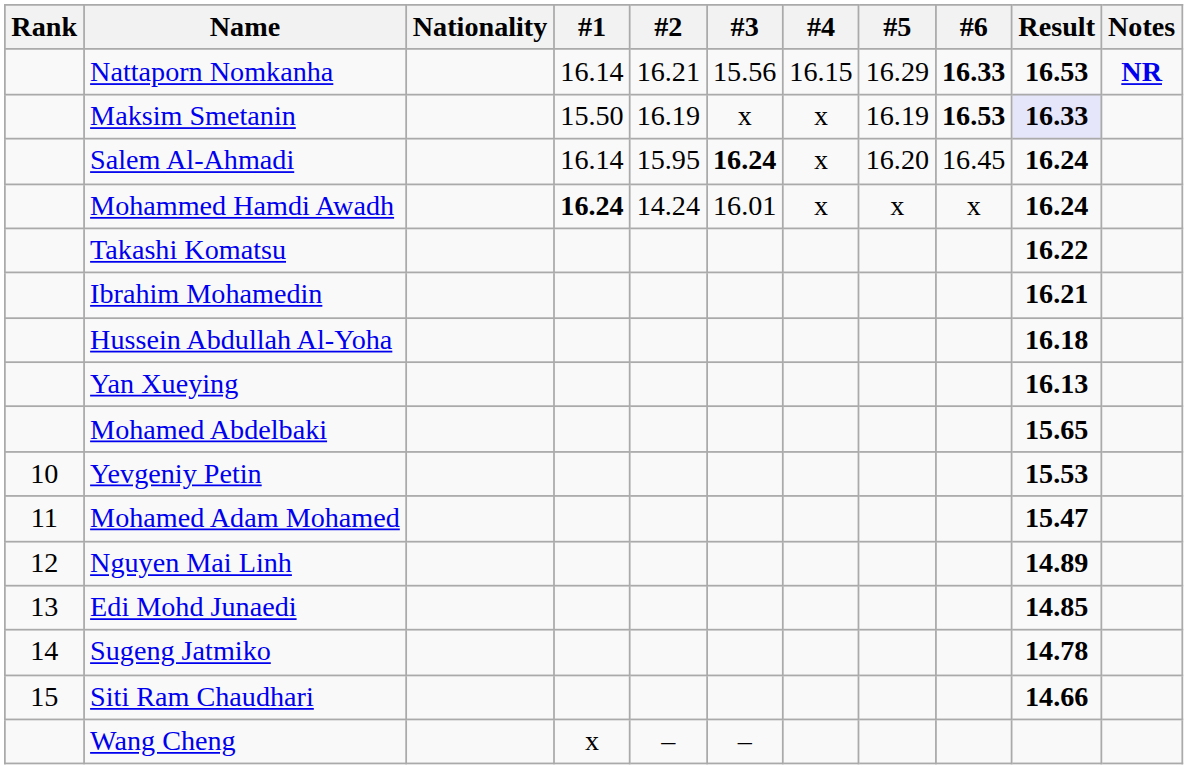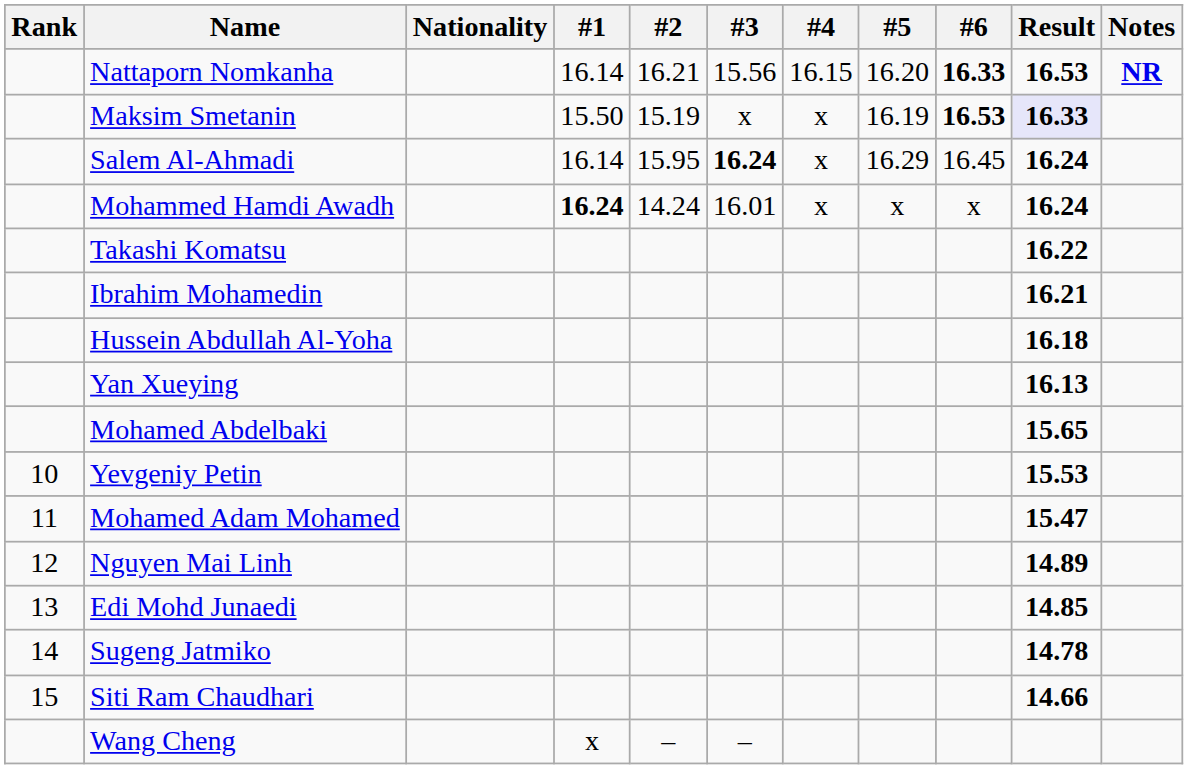 <table class="wikitable sortable" style="text-align:center">
 <tr>
 <th>Rank</th>
 <th>Name</th>
 <th>Nationality</th>
 <th>#1</th>
 <th>#2</th>
 <th>#3</th>
 <th>#4</th>
 <th>#5</th>
 <th>#6</th>
 <th>Result</th>
 <th>Notes</th>
 </tr>
 <tr>
 <td></td>
 <td align=left><a href='#'>Nattaporn Nomkanha</a></td>
 <td align=left></td>
 <td>16.14</td>
 <td>16.21</td>
 <td>15.56</td>
 <td>16.15</td>
-<td>16.29</td>
+<td>16.20</td>
 <td><strong>16.33</strong></td>
 <td><strong>16.53</strong></td>
 <td><strong><a href='#'>NR</a></strong></td>
 </tr>
 <tr>
 <td></td>
 <td align=left><a href='#'>Maksim Smetanin</a></td>
 <td align=left></td>
 <td>15.50</td>
-<td>16.19</td>
+<td>15.19</td>
 <td>x</td>
 <td>x</td>
 <td>16.19</td>
 <td><strong>16.53</strong></td>
 <td style="background: lavender;"><strong>16.33</strong></td>
 <td></td>
 </tr>
 <tr>
 <td></td>
 <td align=left><a href='#'>Salem Al-Ahmadi</a></td>
 <td align=left></td>
 <td>16.14</td>
 <td>15.95</td>
 <td><strong>16.24</strong></td>
 <td>x</td>
-<td>16.20</td>
+<td>16.29</td>
 <td>16.45</td>
 <td><strong>16.24</strong></td>
 <td></td>
 </tr>
 <tr>
 <td></td>
 <td align=left><a href='#'>Mohammed Hamdi Awadh</a></td>
 <td align=left></td>
 <td><strong>16.24</strong></td>
 <td>14.24</td>
 <td>16.01</td>
 <td>x</td>
 <td>x</td>
 <td>x</td>
 <td><strong>16.24</strong></td>
 <td></td>
 </tr>
 <tr>
 <td></td>
 <td align=left><a href='#'>Takashi Komatsu</a></td>
 <td align=left></td>
 <td></td>
 <td></td>
 <td></td>
 <td></td>
 <td></td>
 <td></td>
 <td><strong>16.22</strong></td>
 <td></td>
 </tr>
 <tr>
 <td></td>
 <td align=left><a href='#'>Ibrahim Mohamedin</a></td>
 <td align=left></td>
 <td></td>
 <td></td>
 <td></td>
 <td></td>
 <td></td>
 <td></td>
 <td><strong>16.21</strong></td>
 <td></td>
 </tr>
 <tr>
 <td></td>
 <td align=left><a href='#'>Hussein Abdullah Al-Yoha</a></td>
 <td align=left></td>
 <td></td>
 <td></td>
 <td></td>
 <td></td>
 <td></td>
 <td></td>
 <td><strong>16.18</strong></td>
 <td></td>
 </tr>
 <tr>
 <td></td>
 <td align=left><a href='#'>Yan Xueying</a></td>
 <td align=left></td>
 <td></td>
 <td></td>
 <td></td>
 <td></td>
 <td></td>
 <td></td>
 <td><strong>16.13</strong></td>
 <td></td>
 </tr>
 <tr>
 <td></td>
 <td align=left><a href='#'>Mohamed Abdelbaki</a></td>
 <td align=left></td>
 <td></td>
 <td></td>
 <td></td>
 <td></td>
 <td></td>
 <td></td>
 <td><strong>15.65</strong></td>
 <td></td>
 </tr>
 <tr>
 <td>10</td>
 <td align=left><a href='#'>Yevgeniy Petin</a></td>
 <td align=left></td>
 <td></td>
 <td></td>
 <td></td>
 <td></td>
 <td></td>
 <td></td>
 <td><strong>15.53</strong></td>
 <td></td>
 </tr>
 <tr>
 <td>11</td>
 <td align=left><a href='#'>Mohamed Adam Mohamed</a></td>
 <td align=left></td>
 <td></td>
 <td></td>
 <td></td>
 <td></td>
 <td></td>
 <td></td>
 <td><strong>15.47</strong></td>
 <td></td>
 </tr>
 <tr>
 <td>12</td>
 <td align=left><a href='#'>Nguyen Mai Linh</a></td>
 <td align=left></td>
 <td></td>
 <td></td>
 <td></td>
 <td></td>
 <td></td>
 <td></td>
 <td><strong>14.89</strong></td>
 <td></td>
 </tr>
 <tr>
 <td>13</td>
 <td align=left><a href='#'>Edi Mohd Junaedi</a></td>
 <td align=left></td>
 <td></td>
 <td></td>
 <td></td>
 <td></td>
 <td></td>
 <td></td>
 <td><strong>14.85</strong></td>
 <td></td>
 </tr>
 <tr>
 <td>14</td>
 <td align=left><a href='#'>Sugeng Jatmiko</a></td>
 <td align=left></td>
 <td></td>
 <td></td>
 <td></td>
 <td></td>
 <td></td>
 <td></td>
 <td><strong>14.78</strong></td>
 <td></td>
 </tr>
 <tr>
 <td>15</td>
 <td align=left><a href='#'>Siti Ram Chaudhari</a></td>
 <td align=left></td>
 <td></td>
 <td></td>
 <td></td>
 <td></td>
 <td></td>
 <td></td>
 <td><strong>14.66</strong></td>
 <td></td>
 </tr>
 <tr>
 <td></td>
 <td align=left><a href='#'>Wang Cheng</a></td>
 <td align=left></td>
 <td>x</td>
 <td>–</td>
 <td>–</td>
 <td></td>
 <td></td>
 <td></td>
 <td><strong></strong></td>
 <td></td>
 </tr>
 </table>
